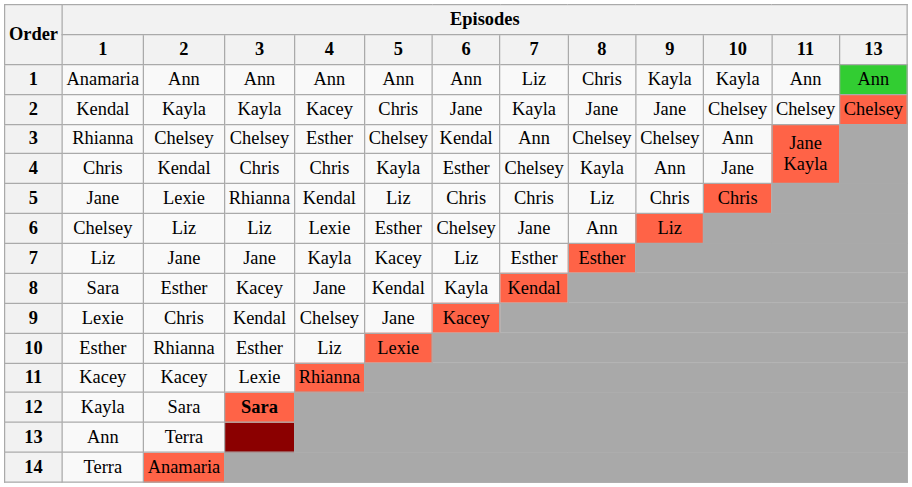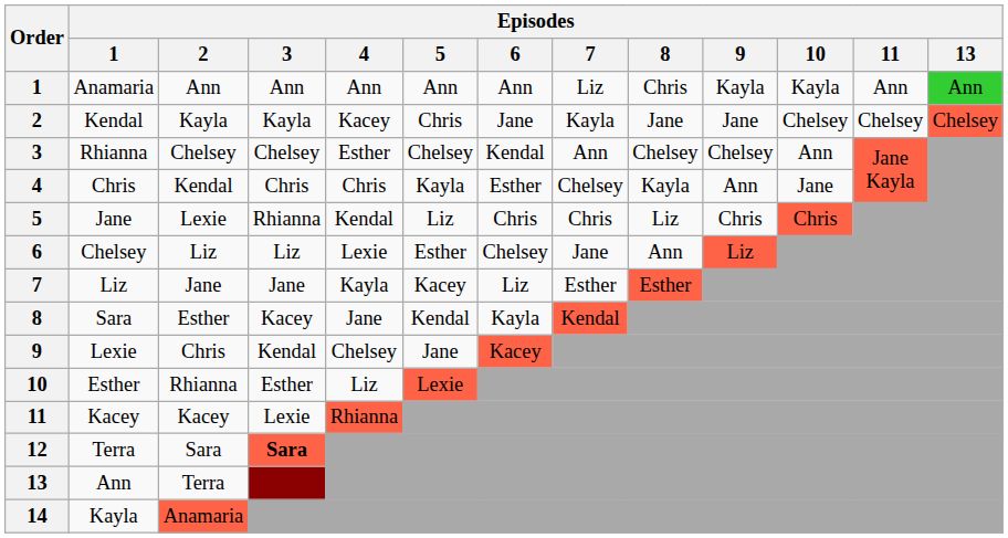 <table class="wikitable" style="text-align:center;font-size:92%">
 <tr>
 <th rowspan=2>Order</th>
 <th colspan=12>Episodes</th>
 </tr>
 <tr>
 <th>1</th>
 <th>2</th>
 <th>3</th>
 <th>4</th>
 <th>5</th>
 <th>6</th>
 <th>7</th>
 <th>8</th>
 <th>9</th>
 <th>10</th>
 <th>11</th>
 <th>13</th>
 </tr>
 <tr>
 <th>1</th>
 <td>Anamaria</td>
 <td>Ann</td>
 <td>Ann</td>
 <td>Ann</td>
 <td>Ann</td>
 <td>Ann</td>
 <td>Liz</td>
 <td>Chris</td>
 <td>Kayla</td>
 <td>Kayla</td>
 <td>Ann</td>
 <td style="background:limegreen;">Ann</td>
 </tr>
 <tr>
 <th>2</th>
 <td>Kendal</td>
 <td>Kayla</td>
 <td>Kayla</td>
 <td>Kacey</td>
 <td>Chris</td>
 <td>Jane</td>
 <td>Kayla</td>
 <td>Jane</td>
 <td>Jane</td>
 <td>Chelsey</td>
 <td>Chelsey</td>
 <td style="background:tomato;">Chelsey</td>
 </tr>
 <tr>
 <th>3</th>
 <td>Rhianna</td>
 <td>Chelsey</td>
 <td>Chelsey</td>
 <td>Esther</td>
 <td>Chelsey</td>
 <td>Kendal</td>
 <td>Ann</td>
 <td>Chelsey</td>
 <td>Chelsey</td>
 <td>Ann</td>
 <td style="background:tomato;" rowspan="2">Jane<br>Kayla</td>
 <td rowspan="2" style="background:darkgrey;"></td>
 </tr>
 <tr>
 <th>4</th>
 <td>Chris</td>
 <td>Kendal</td>
 <td>Chris</td>
 <td>Chris</td>
 <td>Kayla</td>
 <td>Esther</td>
 <td>Chelsey</td>
 <td>Kayla</td>
 <td>Ann</td>
 <td>Jane</td>
 </tr>
 <tr>
 <th>5</th>
 <td>Jane</td>
 <td>Lexie</td>
 <td>Rhianna</td>
 <td>Kendal</td>
 <td>Liz</td>
 <td>Chris</td>
 <td>Chris</td>
 <td>Liz</td>
 <td>Chris</td>
 <td style="background:tomato;">Chris</td>
 <td style="background:darkgrey;" colspan="2"></td>
 </tr>
 <tr>
 <th>6</th>
 <td>Chelsey</td>
 <td>Liz</td>
 <td>Liz</td>
 <td>Lexie</td>
 <td>Esther</td>
 <td>Chelsey</td>
 <td>Jane</td>
 <td>Ann</td>
 <td style="background:tomato;">Liz</td>
 <td style="background:darkgrey;" colspan="3"></td>
 </tr>
 <tr>
 <th>7</th>
 <td>Liz</td>
 <td>Jane</td>
 <td>Jane</td>
 <td>Kayla</td>
 <td>Kacey</td>
 <td>Liz</td>
 <td>Esther</td>
 <td style="background:tomato;">Esther</td>
 <td style="background:darkgrey;" colspan="4"></td>
 </tr>
 <tr>
 <th>8</th>
 <td>Sara</td>
 <td>Esther</td>
 <td>Kacey</td>
 <td>Jane</td>
 <td>Kendal</td>
 <td>Kayla</td>
 <td style="background:tomato;">Kendal</td>
 <td style="background:darkgrey;" colspan="5"></td>
 </tr>
 <tr>
 <th>9</th>
 <td>Lexie</td>
 <td>Chris</td>
 <td>Kendal</td>
 <td>Chelsey</td>
 <td>Jane</td>
 <td style="background:tomato;">Kacey</td>
 <td style="background:darkgrey;" colspan="6"></td>
 </tr>
 <tr>
 <th>10</th>
 <td>Esther</td>
 <td>Rhianna</td>
 <td>Esther</td>
 <td>Liz</td>
 <td style="background:tomato;">Lexie</td>
 <td style="background:darkgrey;" colspan="7"></td>
 </tr>
 <tr>
 <th>11</th>
 <td>Kacey</td>
 <td>Kacey</td>
 <td>Lexie</td>
 <td style="background:tomato;">Rhianna</td>
 <td style="background:darkgrey;" colspan="8"></td>
 </tr>
 <tr>
 <th>12</th>
-<td>Kayla</td>
+<td>Terra</td>
 <td>Sara</td>
 <td style="background:tomato;"><strong>Sara</strong></td>
 <td rowspan="2" style="background:darkgrey;" colspan="9"></td>
 </tr>
 <tr>
 <th>13</th>
 <td>Ann</td>
 <td>Terra</td>
 <td bgcolor="darkred"></td>
 </tr>
 <tr>
 <th>14</th>
-<td>Terra</td>
+<td>Kayla</td>
 <td style="background:tomato;">Anamaria</td>
 <td style="background:darkgrey;" colspan="10"></td>
 </tr>
 </table>
